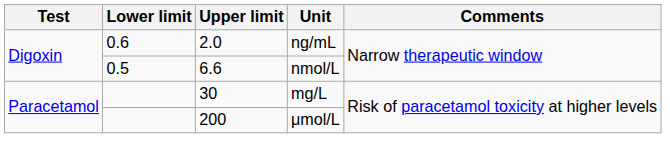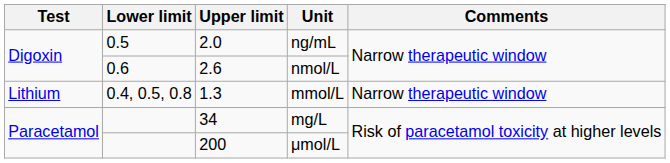 <table class="wikitable">
 <tr>
 <th>Test</th>
 <th>Lower limit</th>
 <th>Upper limit</th>
 <th>Unit</th>
 <th>Comments</th>
 </tr>
 <tr>
 <td rowspan=2><a href='#'>Digoxin</a></td>
-<td>0.6</td>
+<td>0.5</td>
 <td>2.0</td>
 <td>ng/mL</td>
 <td rowspan=2>Narrow <a href='#'>therapeutic window</a></td>
 </tr>
 <tr>
-<td>0.5</td>
-<td>6.6</td>
+<td>0.6</td>
+<td>2.6</td>
 <td>nmol/L</td>
+</tr>
+<tr>
+<td><a href='#'>Lithium</a></td>
+<td>0.4, 0.5, 0.8</td>
+<td>1.3</td>
+<td>mmol/L</td>
+<td>Narrow <a href='#'>therapeutic window</a></td>
 </tr>
 <tr>
 <td rowspan=2><a href='#'>Paracetamol</a></td>
 <td></td>
-<td>30</td>
+<td>34</td>
 <td>mg/L</td>
 <td rowspan=2>Risk of <a href='#'>paracetamol toxicity</a> at higher levels</td>
 </tr>
 <tr>
 <td></td>
 <td>200</td>
 <td>μmol/L</td>
 </tr>
 </table>
